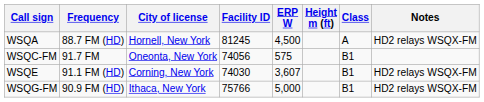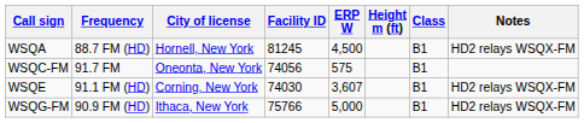 <table class="wikitable sortable">
 <tr>
 <th><a href='#'>Call sign</a></th>
 <th data-sort-type="number"><a href='#'>Frequency</a></th>
 <th><a href='#'>City of license</a></th>
 <th><a href='#'>Facility ID</a></th>
 <th data-sort-type="number"><a href='#'>ERP</a><br><a href='#'>W</a></th>
 <th data-sort-type="number"><a href='#'>Height</a><br><a href='#'>m</a> (<a href='#'>ft</a>)</th>
 <th><a href='#'>Class</a></th>
 <th class="unsortable">Notes</th>
 </tr>
 <tr>
 <td>WSQA</td>
 <td>88.7 FM (<a href='#'>HD</a>)</td>
 <td><a href='#'>Hornell, New York</a></td>
 <td>81245</td>
 <td>4,500</td>
 <td></td>
-<td>A</td>
+<td>B1</td>
 <td>HD2 relays WSQX-FM</td>
 </tr>
 <tr>
 <td>WSQC-FM</td>
 <td>91.7 FM</td>
 <td><a href='#'>Oneonta, New York</a></td>
 <td>74056</td>
 <td>575</td>
 <td></td>
 <td>B1</td>
 <td></td>
 </tr>
 <tr>
 <td>WSQE</td>
 <td>91.1 FM (<a href='#'>HD</a>)</td>
 <td><a href='#'>Corning, New York</a></td>
 <td>74030</td>
 <td>3,607</td>
 <td></td>
 <td>B1</td>
 <td>HD2 relays WSQX-FM</td>
 </tr>
 <tr>
 <td>WSQG-FM</td>
 <td>90.9 FM (<a href='#'>HD</a>)</td>
 <td><a href='#'>Ithaca, New York</a></td>
 <td>75766</td>
 <td>5,000</td>
 <td></td>
 <td>B1</td>
 <td>HD2 relays WSQX-FM</td>
 </tr>
 </table>
